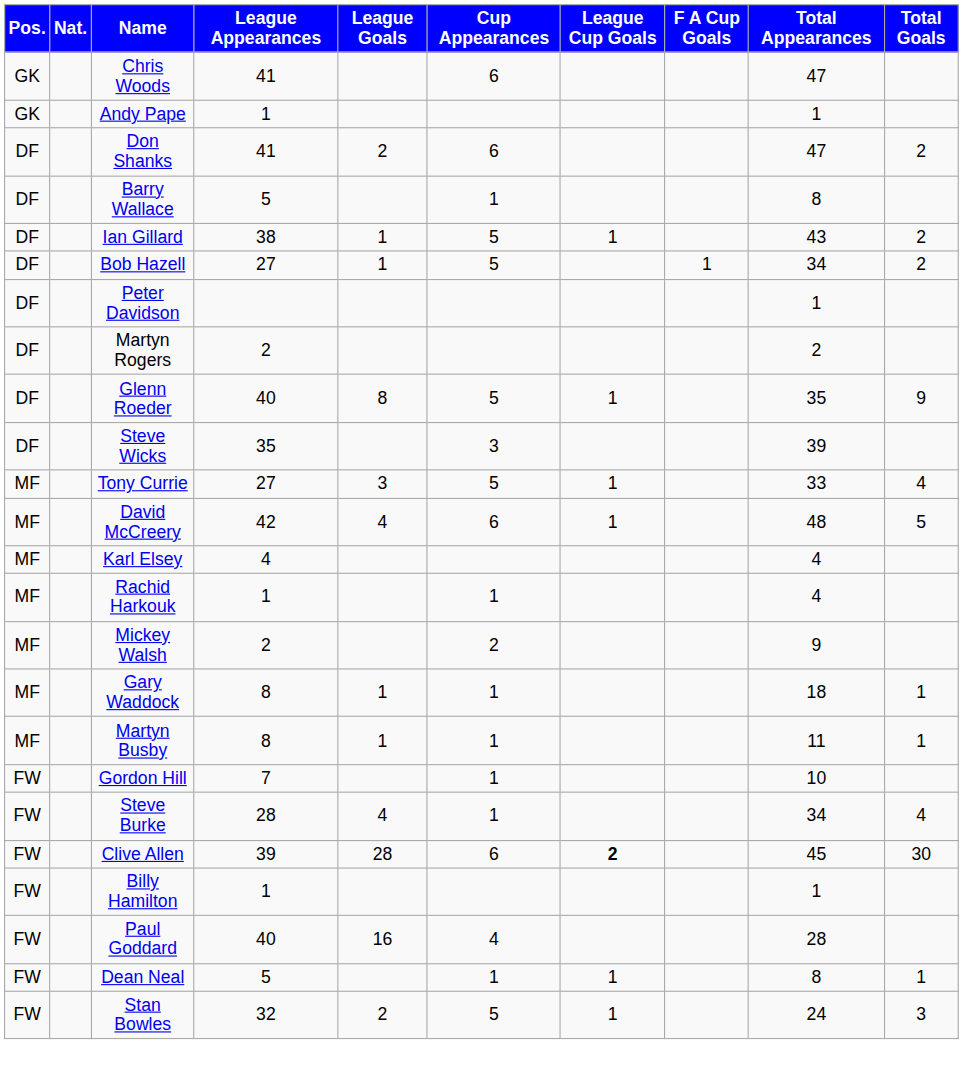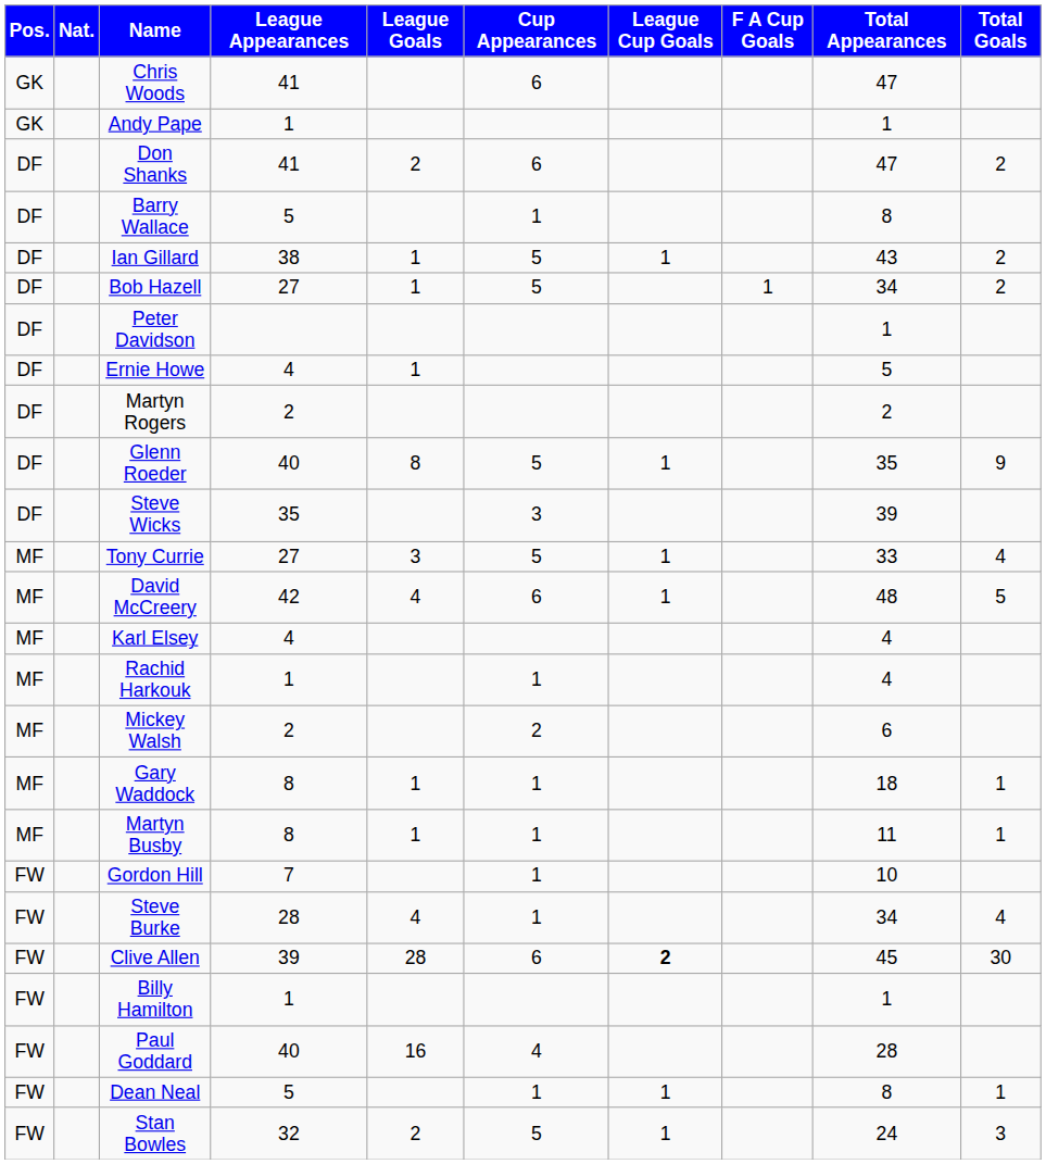 <table class="wikitable plainrowheaders" style="text-align:center">
 <tr>
 <th style="background:#0000FF; color:#FFFFFF; text-align:center;">Pos.</th>
 <th style="background:#0000FF; color:#FFFFFF; text-align:center;">Nat.</th>
 <th style="background:#0000FF; color:#FFFFFF; text-align:center;">Name</th>
 <th style="background:#0000FF; color:#FFFFFF; text-align:center;">League Appearances</th>
 <th style="background:#0000FF; color:#FFFFFF; text-align:center;">League Goals</th>
 <th style="background:#0000FF; color:#FFFFFF; text-align:center;">Cup Appearances</th>
 <th style="background:#0000FF; color:#FFFFFF; text-align:center;">League Cup Goals</th>
 <th style="background:#0000FF; color:#FFFFFF; text-align:center;">F A Cup Goals</th>
 <th style="background:#0000FF; color:#FFFFFF; text-align:center;">Total Appearances</th>
 <th style="background:#0000FF; color:#FFFFFF; text-align:center;">Total Goals</th>
 </tr>
 <tr>
 <td>GK</td>
 <td></td>
 <td><a href='#'>Chris Woods</a></td>
 <td>41</td>
 <td></td>
 <td>6</td>
 <td></td>
 <td></td>
 <td>47</td>
 <td></td>
 </tr>
 <tr>
 <td>GK</td>
 <td></td>
 <td><a href='#'>Andy Pape</a></td>
 <td>1</td>
 <td></td>
 <td></td>
 <td></td>
 <td></td>
 <td>1</td>
 <td></td>
 </tr>
 <tr>
 <td>DF</td>
 <td></td>
 <td><a href='#'>Don Shanks</a></td>
 <td>41</td>
 <td>2</td>
 <td>6</td>
 <td></td>
 <td></td>
 <td>47</td>
 <td>2</td>
 </tr>
 <tr>
 <td>DF</td>
 <td></td>
 <td><a href='#'>Barry Wallace</a></td>
 <td>5</td>
 <td></td>
 <td>1</td>
 <td></td>
 <td></td>
 <td>8</td>
 <td></td>
 </tr>
 <tr>
 <td>DF</td>
 <td></td>
 <td><a href='#'>Ian Gillard</a></td>
 <td>38</td>
 <td>1</td>
 <td>5</td>
 <td>1</td>
 <td></td>
 <td>43</td>
 <td>2</td>
 </tr>
 <tr>
 <td>DF</td>
 <td></td>
 <td><a href='#'>Bob Hazell</a></td>
 <td>27</td>
 <td>1</td>
 <td>5</td>
 <td></td>
 <td>1</td>
 <td>34</td>
 <td>2</td>
 </tr>
 <tr>
 <td>DF</td>
 <td></td>
 <td><a href='#'>Peter Davidson</a></td>
 <td></td>
 <td></td>
 <td></td>
 <td></td>
 <td></td>
 <td>1</td>
 <td></td>
 </tr>
 <tr>
 <td>DF</td>
 <td></td>
+<td><a href='#'>Ernie Howe</a></td>
+<td>4</td>
+<td>1</td>
+<td></td>
+<td></td>
+<td></td>
+<td>5</td>
+<td></td>
+</tr>
+<tr>
+<td>DF</td>
+<td></td>
 <td>Martyn Rogers</td>
 <td>2</td>
 <td></td>
 <td></td>
 <td></td>
 <td></td>
 <td>2</td>
 <td></td>
 </tr>
 <tr>
 <td>DF</td>
 <td></td>
 <td><a href='#'>Glenn Roeder</a></td>
 <td>40</td>
 <td>8</td>
 <td>5</td>
 <td>1</td>
 <td></td>
 <td>35</td>
 <td>9</td>
 </tr>
 <tr>
 <td>DF</td>
 <td></td>
 <td><a href='#'>Steve Wicks</a></td>
 <td>35</td>
 <td></td>
 <td>3</td>
 <td></td>
 <td></td>
 <td>39</td>
 <td></td>
 </tr>
 <tr>
 <td>MF</td>
 <td></td>
 <td><a href='#'>Tony Currie</a></td>
 <td>27</td>
 <td>3</td>
 <td>5</td>
 <td>1</td>
 <td></td>
 <td>33</td>
 <td>4</td>
 </tr>
 <tr>
 <td>MF</td>
 <td></td>
 <td><a href='#'>David McCreery</a></td>
 <td>42</td>
 <td>4</td>
 <td>6</td>
 <td>1</td>
 <td></td>
 <td>48</td>
 <td>5</td>
 </tr>
 <tr>
 <td>MF</td>
 <td></td>
 <td><a href='#'>Karl Elsey</a></td>
 <td>4</td>
 <td></td>
 <td></td>
 <td></td>
 <td></td>
 <td>4</td>
 <td></td>
 </tr>
 <tr>
 <td>MF</td>
 <td></td>
 <td><a href='#'>Rachid Harkouk</a></td>
 <td>1</td>
 <td></td>
 <td>1</td>
 <td></td>
 <td></td>
 <td>4</td>
 <td></td>
 </tr>
 <tr>
 <td>MF</td>
 <td></td>
 <td><a href='#'>Mickey Walsh</a></td>
 <td>2</td>
 <td></td>
 <td>2</td>
 <td></td>
 <td></td>
-<td>9</td>
+<td>6</td>
 <td></td>
 </tr>
 <tr>
 <td>MF</td>
 <td></td>
 <td><a href='#'>Gary Waddock</a></td>
 <td>8</td>
 <td>1</td>
 <td>1</td>
 <td></td>
 <td></td>
 <td>18</td>
 <td>1</td>
 </tr>
 <tr>
 <td>MF</td>
 <td></td>
 <td><a href='#'>Martyn Busby</a></td>
 <td>8</td>
 <td>1</td>
 <td>1</td>
 <td></td>
 <td></td>
 <td>11</td>
 <td>1</td>
 </tr>
 <tr>
 <td>FW</td>
 <td></td>
 <td><a href='#'>Gordon Hill</a></td>
 <td>7</td>
 <td></td>
 <td>1</td>
 <td></td>
 <td></td>
 <td>10</td>
 <td></td>
 </tr>
 <tr>
 <td>FW</td>
 <td></td>
 <td><a href='#'>Steve Burke</a></td>
 <td>28</td>
 <td>4</td>
 <td>1</td>
 <td></td>
 <td></td>
 <td>34</td>
 <td>4</td>
 </tr>
 <tr>
 <td>FW</td>
 <td></td>
 <td><a href='#'>Clive Allen</a></td>
 <td>39</td>
 <td>28</td>
 <td>6</td>
 <td><strong>2</strong></td>
 <td></td>
 <td>45</td>
 <td>30</td>
 </tr>
 <tr>
 <td>FW</td>
 <td></td>
 <td><a href='#'>Billy Hamilton</a></td>
 <td>1</td>
 <td></td>
 <td></td>
 <td></td>
 <td></td>
 <td>1</td>
 <td></td>
 </tr>
 <tr>
 <td>FW</td>
 <td></td>
 <td><a href='#'>Paul Goddard</a></td>
 <td>40</td>
 <td>16</td>
 <td>4</td>
 <td></td>
 <td></td>
 <td>28</td>
 <td></td>
 </tr>
 <tr>
 <td>FW</td>
 <td></td>
 <td><a href='#'>Dean Neal</a></td>
 <td>5</td>
 <td></td>
 <td>1</td>
 <td>1</td>
 <td></td>
 <td>8</td>
 <td>1</td>
 </tr>
 <tr>
 <td>FW</td>
 <td></td>
 <td><a href='#'>Stan Bowles</a></td>
 <td>32</td>
 <td>2</td>
 <td>5</td>
 <td>1</td>
 <td></td>
 <td>24</td>
 <td>3</td>
 </tr>
 </table>
